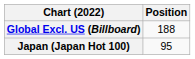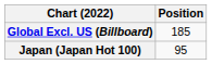 <table class="wikitable sortable plainrowheaders" style="text-align:center">
 <tr>
 <th scope="col">Chart (2022)</th>
 <th scope="col">Position</th>
 </tr>
 <tr>
 <th scope="row"><a href='#'>Global Excl. US</a> (<em>Billboard</em>)</th>
-<td>188</td>
+<td>185</td>
 </tr>
 <tr>
 <th scope="row">Japan (Japan Hot 100)</th>
 <td>95</td>
 </tr>
 </table>
